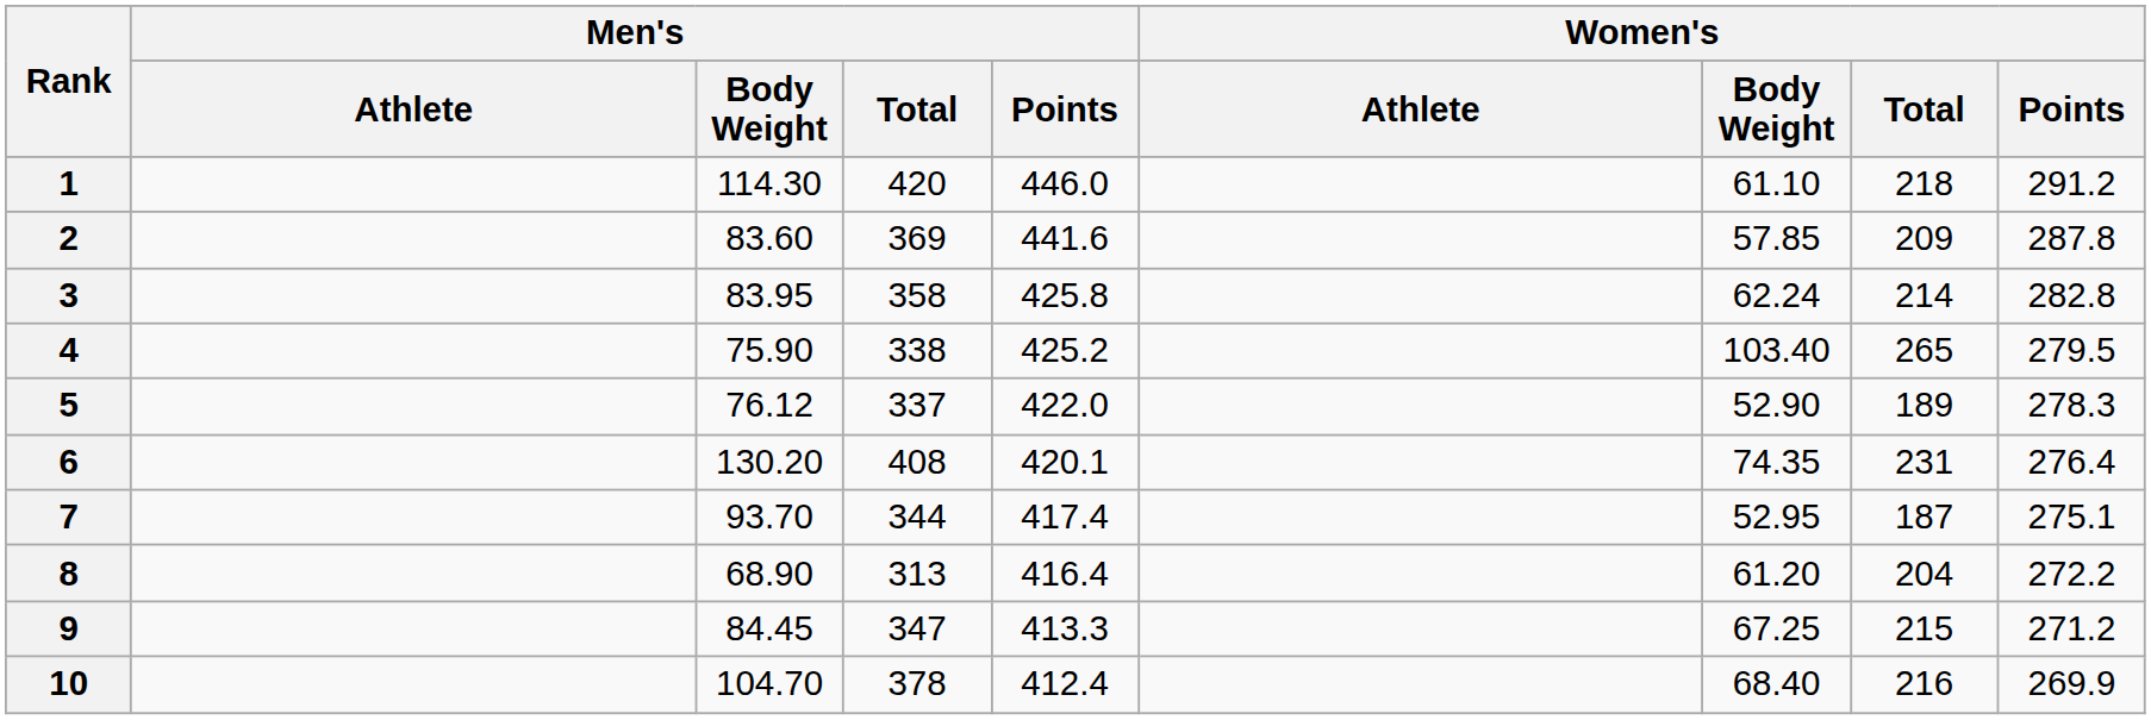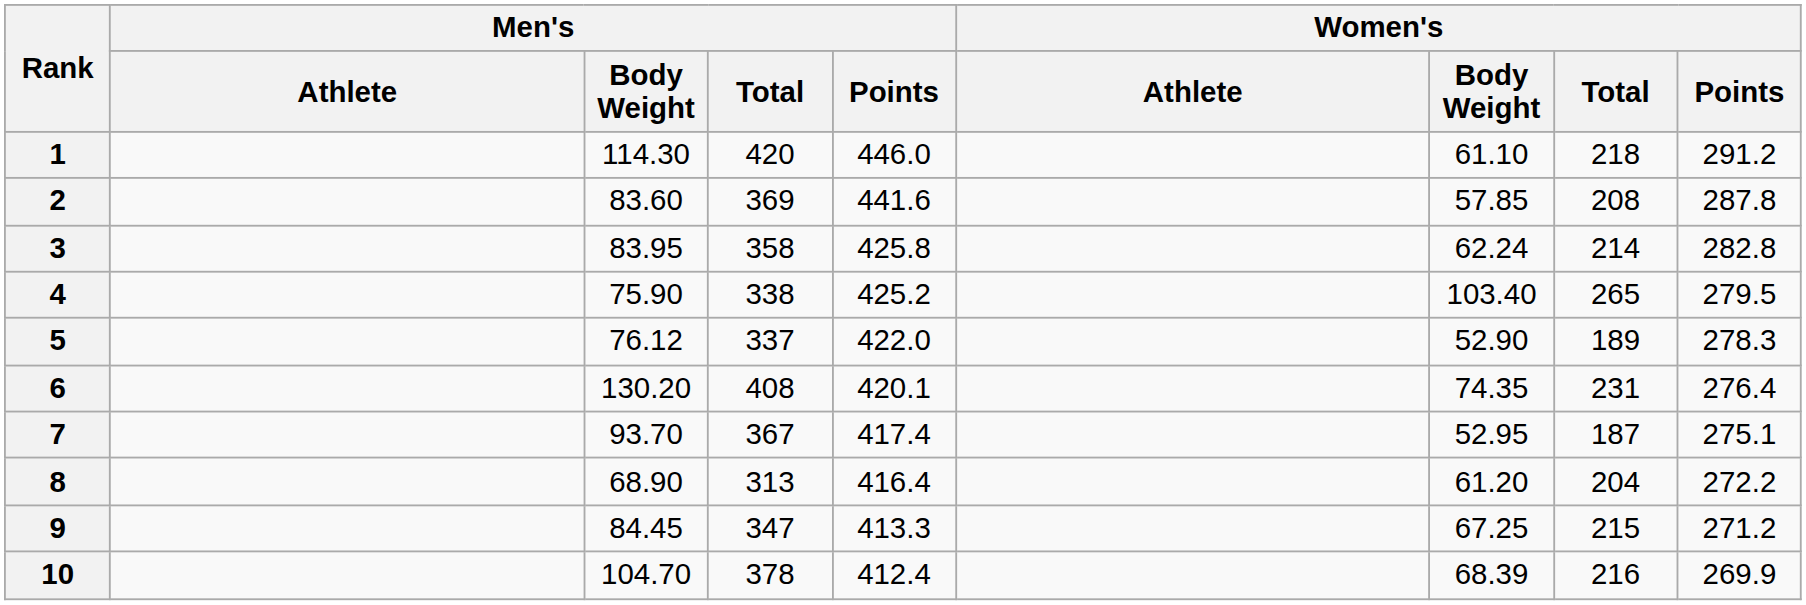 <table class="wikitable" style="text-align:center;">
 <tr>
 <th width=50 rowspan="2">Rank</th>
 <th colspan="4">Men's</th>
 <th colspan="4">Women's</th>
 </tr>
 <tr>
 <th width=250>Athlete</th>
 <th width=60>Body Weight</th>
 <th width=60>Total</th>
 <th width=60>Points</th>
 <th width=250>Athlete</th>
 <th width=60>Body Weight</th>
 <th width=60>Total</th>
 <th width=60>Points</th>
 </tr>
 <tr>
 <th>1</th>
 <td align=left></td>
 <td>114.30</td>
 <td>420</td>
 <td>446.0</td>
 <td align="left"></td>
 <td>61.10</td>
 <td>218</td>
 <td>291.2</td>
 </tr>
 <tr>
 <th>2</th>
 <td align=left></td>
 <td>83.60</td>
 <td>369</td>
 <td>441.6</td>
 <td align="left"></td>
 <td>57.85</td>
-<td>209</td>
+<td>208</td>
 <td>287.8</td>
 </tr>
 <tr>
 <th>3</th>
 <td align=left></td>
 <td>83.95</td>
 <td>358</td>
 <td>425.8</td>
 <td align="left"></td>
 <td>62.24</td>
 <td>214</td>
 <td>282.8</td>
 </tr>
 <tr>
 <th>4</th>
 <td align=left></td>
 <td>75.90</td>
 <td>338</td>
 <td>425.2</td>
 <td align="left"></td>
 <td>103.40</td>
 <td>265</td>
 <td>279.5</td>
 </tr>
 <tr>
 <th>5</th>
 <td align=left></td>
 <td>76.12</td>
 <td>337</td>
 <td>422.0</td>
 <td align="left"></td>
 <td>52.90</td>
 <td>189</td>
 <td>278.3</td>
 </tr>
 <tr>
 <th>6</th>
 <td align=left></td>
 <td>130.20</td>
 <td>408</td>
 <td>420.1</td>
 <td align="left"></td>
 <td>74.35</td>
 <td>231</td>
 <td>276.4</td>
 </tr>
 <tr>
 <th>7</th>
 <td align=left></td>
 <td>93.70</td>
-<td>344</td>
+<td>367</td>
 <td>417.4</td>
 <td align="left"></td>
 <td>52.95</td>
 <td>187</td>
 <td>275.1</td>
 </tr>
 <tr>
 <th>8</th>
 <td align=left></td>
 <td>68.90</td>
 <td>313</td>
 <td>416.4</td>
 <td align="left"></td>
 <td>61.20</td>
 <td>204</td>
 <td>272.2</td>
 </tr>
 <tr>
 <th>9</th>
 <td align=left></td>
 <td>84.45</td>
 <td>347</td>
 <td>413.3</td>
 <td align="left"></td>
 <td>67.25</td>
 <td>215</td>
 <td>271.2</td>
 </tr>
 <tr>
 <th>10</th>
 <td align=left></td>
 <td>104.70</td>
 <td>378</td>
 <td>412.4</td>
 <td align="left"></td>
-<td>68.40</td>
+<td>68.39</td>
 <td>216</td>
 <td>269.9</td>
 </tr>
 </table>
